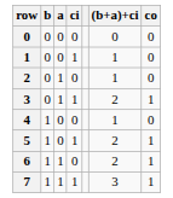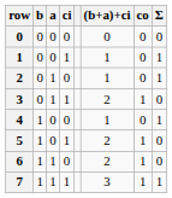 <table class="wikitable" style="text-align:center; margin-left: auto; margin-right: auto; border: none;">
 <tr>
 <th>row</th>
 <th>b</th>
 <th>a</th>
 <th>ci</th>
 <th></th>
 <th>(b+a)+ci</th>
 <th>co</th>
+<th>Σ</th>
 </tr>
 <tr>
 <th>0</th>
 <td>0</td>
 <td>0</td>
 <td>0</td>
 <td></td>
+<td>0</td>
 <td>0</td>
 <td>0</td>
 </tr>
 <tr>
 <th>1</th>
 <td>0</td>
 <td>0</td>
 <td>1</td>
 <td></td>
 <td>1</td>
 <td>0</td>
+<td>1</td>
 </tr>
 <tr>
 <th>2</th>
 <td>0</td>
 <td>1</td>
 <td>0</td>
 <td></td>
 <td>1</td>
 <td>0</td>
+<td>1</td>
 </tr>
 <tr>
 <th>3</th>
 <td>0</td>
 <td>1</td>
 <td>1</td>
 <td></td>
 <td>2</td>
 <td>1</td>
+<td>0</td>
 </tr>
 <tr>
 <th>4</th>
 <td>1</td>
 <td>0</td>
 <td>0</td>
 <td></td>
 <td>1</td>
 <td>0</td>
+<td>1</td>
 </tr>
 <tr>
 <th>5</th>
 <td>1</td>
 <td>0</td>
 <td>1</td>
 <td></td>
 <td>2</td>
 <td>1</td>
+<td>0</td>
 </tr>
 <tr>
 <th>6</th>
 <td>1</td>
 <td>1</td>
 <td>0</td>
 <td></td>
 <td>2</td>
 <td>1</td>
+<td>0</td>
 </tr>
 <tr>
 <th>7</th>
 <td>1</td>
 <td>1</td>
 <td>1</td>
 <td></td>
 <td>3</td>
 <td>1</td>
+<td>1</td>
 </tr>
 </table>
